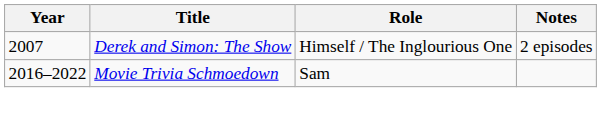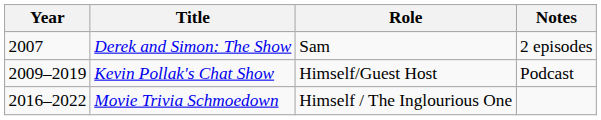 <table class="wikitable sortable">
 <tr>
 <th>Year</th>
 <th>Title</th>
 <th>Role</th>
 <th class="unsortable">Notes</th>
 </tr>
 <tr>
 <td>2007</td>
 <td><em><a href='#'>Derek and Simon: The Show</a></em></td>
-<td>Himself / The Inglourious One</td>
+<td>Sam</td>
 <td>2 episodes</td>
+</tr>
+<tr>
+<td>2009–2019</td>
+<td><em><a href='#'>Kevin Pollak's Chat Show</a></em></td>
+<td>Himself/Guest Host</td>
+<td>Podcast</td>
 </tr>
 <tr>
 <td>2016–2022</td>
 <td><a href='#'><em>Movie Trivia Schmoedown</em></a></td>
-<td>Sam</td>
+<td>Himself / The Inglourious One</td>
 <td></td>
 </tr>
 </table>
